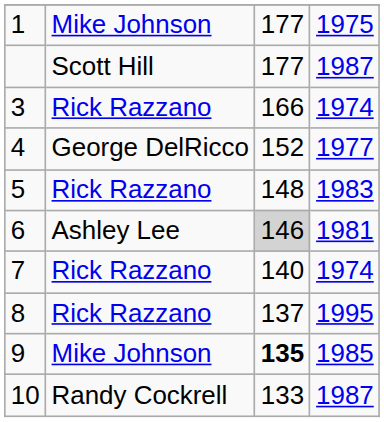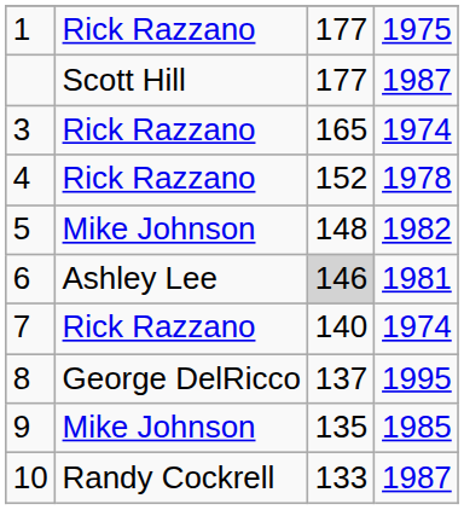 <table class="wikitable">
 <tr>
 </tr>
 <tr>
 <td>1</td>
-<td><a href='#'>Mike Johnson</a></td>
+<td><a href='#'>Rick Razzano</a></td>
 <td>177</td>
 <td><a href='#'>1975</a></td>
 </tr>
 <tr>
 <td></td>
 <td>Scott Hill</td>
 <td>177</td>
 <td><a href='#'>1987</a></td>
 </tr>
 <tr>
 <td>3</td>
 <td><a href='#'>Rick Razzano</a></td>
-<td>166</td>
+<td>165</td>
 <td><a href='#'>1974</a></td>
 </tr>
 <tr>
 <td>4</td>
-<td>George DelRicco</td>
+<td><a href='#'>Rick Razzano</a></td>
 <td>152</td>
-<td><a href='#'>1977</a></td>
+<td><a href='#'>1978</a></td>
 </tr>
 <tr>
 <td>5</td>
-<td><a href='#'>Rick Razzano</a></td>
+<td><a href='#'>Mike Johnson</a></td>
 <td>148</td>
-<td><a href='#'>1983</a></td>
+<td><a href='#'>1982</a></td>
 </tr>
 <tr>
 <td>6</td>
 <td>Ashley Lee</td>
 <td style="background: lightgrey;">146</td>
 <td><a href='#'>1981</a></td>
 </tr>
 <tr>
 <td>7</td>
 <td><a href='#'>Rick Razzano</a></td>
 <td>140</td>
 <td><a href='#'>1974</a></td>
 </tr>
 <tr>
 <td>8</td>
-<td><a href='#'>Rick Razzano</a></td>
+<td>George DelRicco</td>
 <td>137</td>
 <td><a href='#'>1995</a></td>
 </tr>
 <tr>
 <td>9</td>
 <td><a href='#'>Mike Johnson</a></td>
-<td><strong>135</strong></td>
+<td>135</td>
 <td><a href='#'>1985</a></td>
 </tr>
 <tr>
 <td>10</td>
 <td>Randy Cockrell</td>
 <td>133</td>
 <td><a href='#'>1987</a></td>
 </tr>
 </table>
